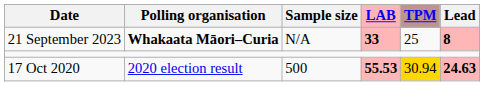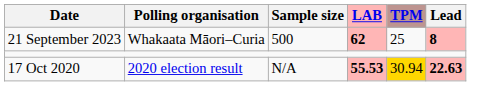 <table class="wikitable">
 <tr>
 <th>Date</th>
 <th>Polling organisation</th>
 <th>Sample size</th>
 <th style="background-color:#FFB6B6"><a href='#'>LAB</a></th>
 <th style="background-color:#BD9490"><a href='#'>TPM</a></th>
 <th>Lead</th>
 </tr>
 <tr>
 <td>21 September 2023</td>
-<td><strong>Whakaata Māori–Curia</strong></td>
-<td>N/A</td>
-<td style="background:#FFB6B6"><strong>33</strong></td>
+<td>Whakaata Māori–Curia</td>
+<td>500</td>
+<td style="background:#FFB6B6"><strong>62</strong></td>
 <td>25</td>
 <td style="background:#FFB6B6"><strong>8</strong></td>
 </tr>
 <tr>
 <td colspan="9"></td>
 </tr>
 <tr>
 <td>17 Oct 2020</td>
 <td><a href='#'>2020 election result</a></td>
-<td>500</td>
+<td>N/A</td>
 <td style="background:#FFB6B6"><strong>55.53</strong></td>
 <td style="background: gold;">30.94</td>
-<td style="background-color:#FFB6B6;"><strong>24.63</strong></td>
+<td style="background-color:#FFB6B6;"><strong>22.63</strong></td>
 </tr>
 </table>
